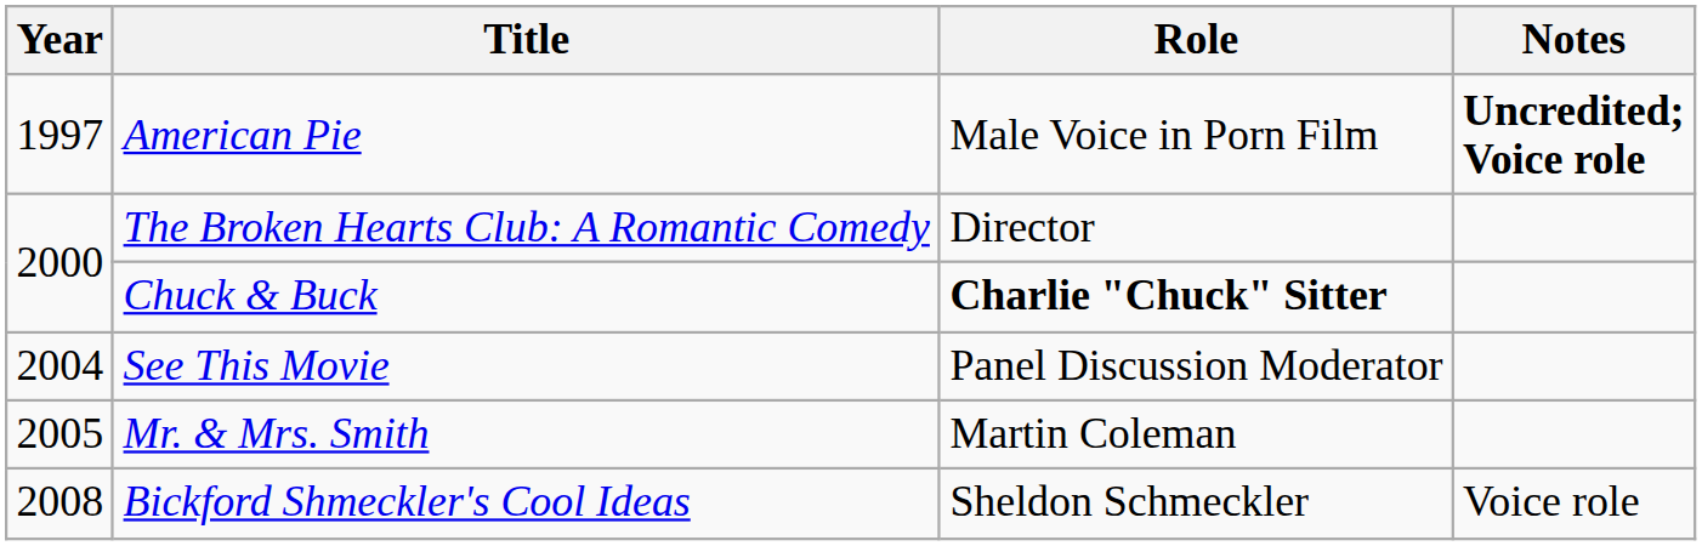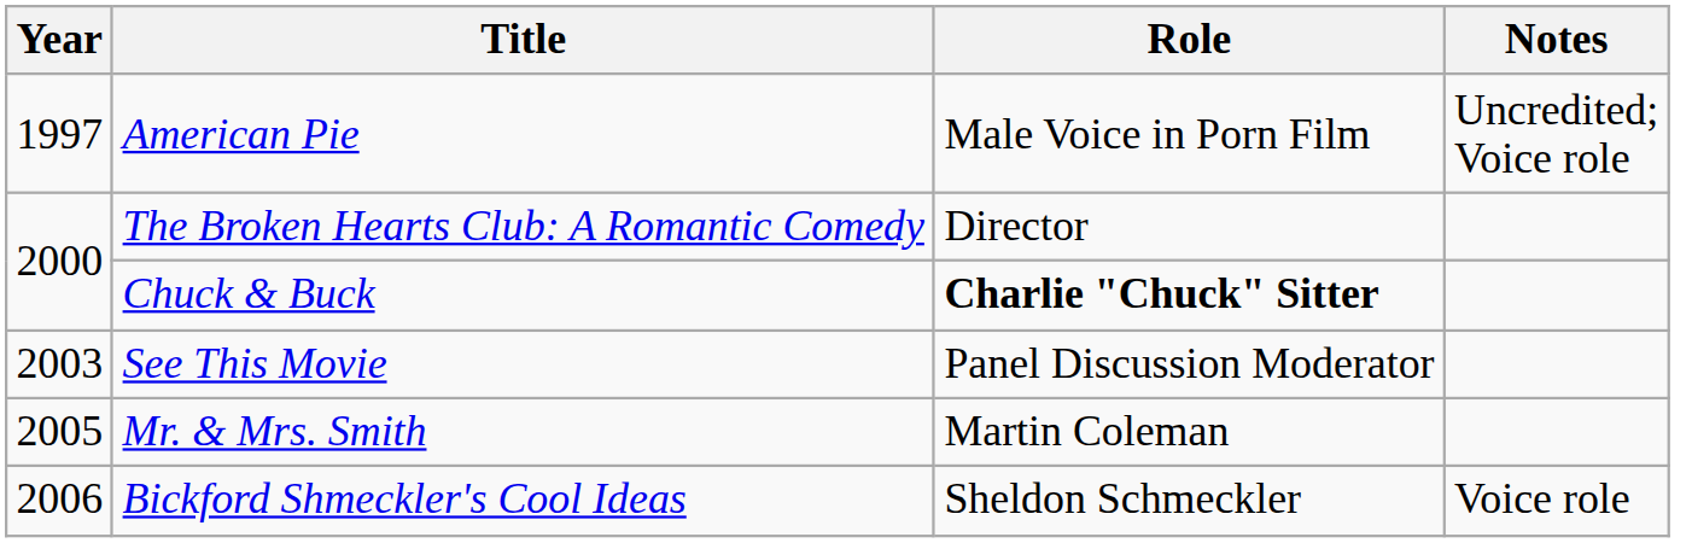 <table class=wikitable sortable">
 <tr>
 <th>Year</th>
 <th>Title</th>
 <th>Role</th>
 <th>Notes</th>
 </tr>
 <tr>
 <td>1997</td>
 <td><em><a href='#'>American Pie</a></em></td>
 <td>Male Voice in Porn Film</td>
-<td><strong>Uncredited;<br>Voice role</strong></td>
+<td>Uncredited;<br>Voice role</td>
 </tr>
 <tr>
 <td rowspan=2>2000</td>
 <td><em><a href='#'>The Broken Hearts Club: A Romantic Comedy</a></em></td>
 <td>Director</td>
 <td></td>
 </tr>
 <tr>
 <td><em><a href='#'>Chuck & Buck</a></em></td>
 <td><strong>Charlie "Chuck" Sitter</strong></td>
 <td></td>
 </tr>
 <tr>
-<td>2004</td>
+<td>2003</td>
 <td><em><a href='#'>See This Movie</a></em></td>
 <td>Panel Discussion Moderator</td>
 <td></td>
 </tr>
 <tr>
 <td>2005</td>
 <td><em><a href='#'>Mr. & Mrs. Smith</a></em></td>
 <td>Martin Coleman</td>
 <td></td>
 </tr>
 <tr>
-<td>2008</td>
+<td>2006</td>
 <td><em><a href='#'>Bickford Shmeckler's Cool Ideas</a></em></td>
 <td>Sheldon Schmeckler</td>
 <td>Voice role</td>
 </tr>
 </table>
